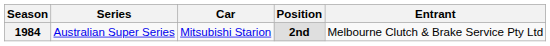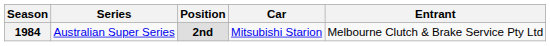 <table class="wikitable" style="font-size: 95%;">
 <tr>
 <th>Season</th>
 <th>Series</th>
+<th>Position</th>
 <th>Car</th>
-<th>Position</th>
 <th>Entrant</th>
 </tr>
 <tr>
 <th>1984</th>
 <td><a href='#'>Australian Super Series</a></td>
+<td align="center" style="background:#dfdfdf;"><strong>2nd</strong></td>
 <td><a href='#'>Mitsubishi Starion</a></td>
-<td align="center" style="background:#dfdfdf;"><strong>2nd</strong></td>
 <td>Melbourne Clutch & Brake Service Pty Ltd</td>
 </tr>
 </table>
